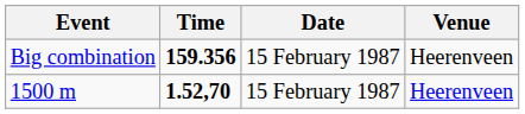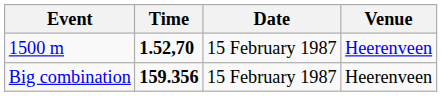 <table class='wikitable'>
 <tr>
 <th>Event</th>
 <th>Time</th>
 <th>Date</th>
 <th>Venue</th>
 </tr>
 <tr>
+<td><a href='#'>1500 m</a></td>
+<td><strong>1.52,70</strong></td>
+<td>15 February 1987</td>
+<td align=left><a href='#'>Heerenveen</a></td>
+</tr>
+<tr>
 <td><a href='#'>Big combination</a></td>
 <td><strong>159.356</strong></td>
 <td>15 February 1987</td>
 <td align=left>Heerenveen</td>
 </tr>
-<tr>
-<td><a href='#'>1500 m</a></td>
-<td><strong>1.52,70</strong></td>
-<td>15 February 1987</td>
-<td align=left><a href='#'>Heerenveen</a></td>
-</tr>
 </table>
